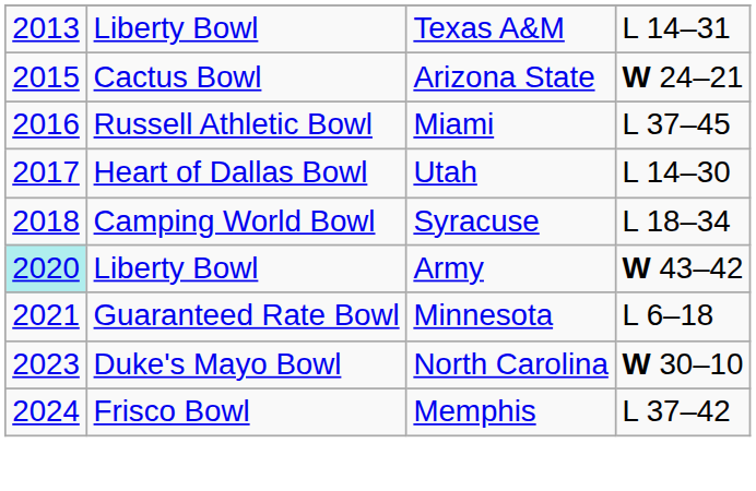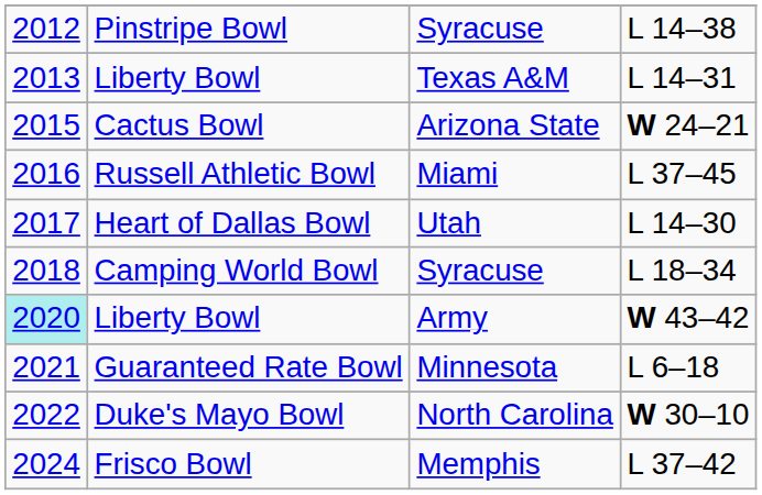 <table class="wikitable">
 <tr>
+</tr>
+<tr>
+<td><a href='#'>2012</a></td>
+<td><a href='#'>Pinstripe Bowl</a></td>
+<td><a href='#'>Syracuse</a></td>
+<td>L 14–38</td>
 </tr>
 <tr>
 <td><a href='#'>2013</a></td>
 <td><a href='#'>Liberty Bowl</a></td>
 <td><a href='#'>Texas A&M</a></td>
 <td>L 14–31</td>
 </tr>
 <tr>
 <td><a href='#'>2015</a></td>
 <td><a href='#'>Cactus Bowl</a></td>
 <td><a href='#'>Arizona State</a></td>
 <td><strong>W</strong> 24–21</td>
 </tr>
 <tr>
 <td><a href='#'>2016</a></td>
 <td><a href='#'>Russell Athletic Bowl</a></td>
 <td><a href='#'>Miami</a></td>
 <td>L 37–45</td>
 </tr>
 <tr>
 <td><a href='#'>2017</a></td>
 <td><a href='#'>Heart of Dallas Bowl</a></td>
 <td><a href='#'>Utah</a></td>
 <td>L 14–30</td>
 </tr>
 <tr>
 <td><a href='#'>2018</a></td>
 <td><a href='#'>Camping World Bowl</a></td>
 <td><a href='#'>Syracuse</a></td>
 <td>L 18–34</td>
 </tr>
 <tr>
 <td style="background: paleturquoise;"><a href='#'>2020</a></td>
 <td><a href='#'>Liberty Bowl</a></td>
 <td><a href='#'>Army</a></td>
 <td><strong>W</strong> 43–42</td>
 </tr>
 <tr>
 <td><a href='#'>2021</a></td>
 <td><a href='#'>Guaranteed Rate Bowl</a></td>
 <td><a href='#'>Minnesota</a></td>
 <td>L 6–18</td>
 </tr>
 <tr>
-<td><a href='#'>2023</a></td>
+<td><a href='#'>2022</a></td>
 <td><a href='#'>Duke's Mayo Bowl</a></td>
 <td><a href='#'>North Carolina</a></td>
 <td><strong>W</strong> 30–10</td>
 </tr>
 <tr>
 <td><a href='#'>2024</a></td>
 <td><a href='#'>Frisco Bowl</a></td>
 <td><a href='#'>Memphis</a></td>
 <td>L 37–42</td>
 </tr>
 </table>
